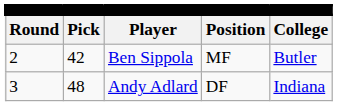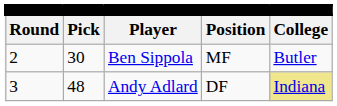 <table class="wikitable sortable" style="text-align:center; font-size:90%; text-align:left;">
 <tr style="border-spacing: 2px; border: 2px solid black;">
 <td colspan="7" bgcolor="#000000" color="#000000" border="#FED000" align="center"><strong></strong></td>
 </tr>
 <tr>
 <th><strong>Round</strong></th>
 <th><strong>Pick</strong></th>
 <th><strong>Player</strong></th>
 <th><strong>Position</strong></th>
 <th><strong>College</strong></th>
 </tr>
 <tr>
 <td>2</td>
-<td>42</td>
+<td>30</td>
 <td> <a href='#'>Ben Sippola</a></td>
 <td>MF</td>
 <td><a href='#'>Butler</a></td>
 </tr>
 <tr>
 <td>3</td>
 <td>48</td>
 <td> <a href='#'>Andy Adlard</a></td>
 <td>DF</td>
-<td><a href='#'>Indiana</a></td>
+<td style="background: khaki;"><a href='#'>Indiana</a></td>
 </tr>
 </table>
